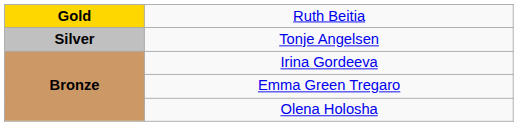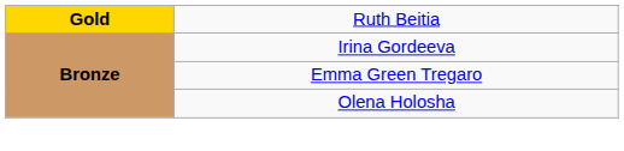 <table class="wikitable" style=" text-align:center; " width="35%">
 <tr>
 <td bgcolor="gold"><strong>Gold</strong></td>
 <td><a href='#'>Ruth Beitia</a><br>  <small><em></em></small></td>
-</tr>
-<tr>
-<td bgcolor="silver"><strong>Silver</strong></td>
-<td><a href='#'>Tonje Angelsen</a><br>  <small><em></em></small></td>
 </tr>
 <tr>
 <td rowspan=3 bgcolor="CC9966"><strong>Bronze</strong></td>
 <td><a href='#'>Irina Gordeeva</a><br>  <small><em></em></small></td>
 </tr>
 <tr>
 <td><a href='#'>Emma Green Tregaro</a><br>  <small><em></em></small></td>
 </tr>
 <tr>
 <td><a href='#'>Olena Holosha</a><br>  <small><em></em></small></td>
 </tr>
 </table>
